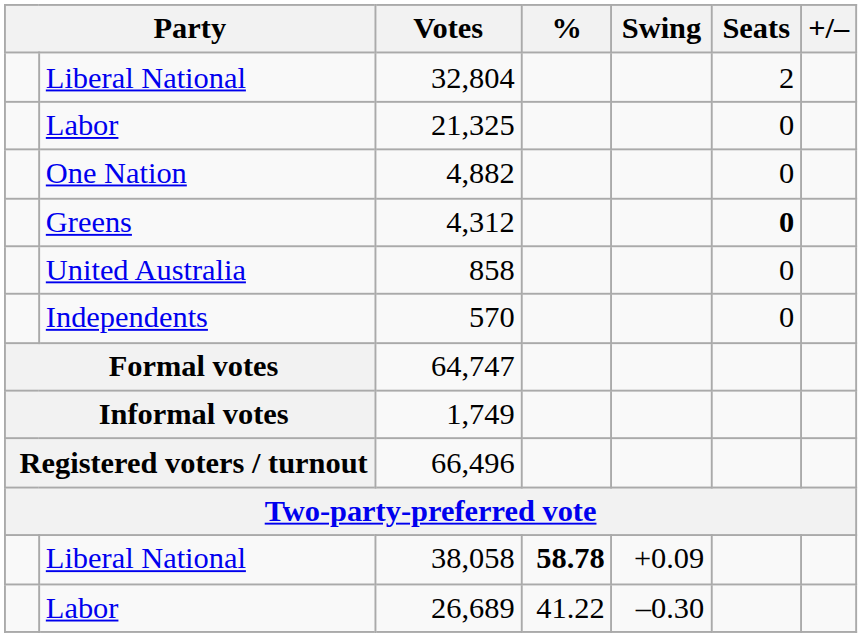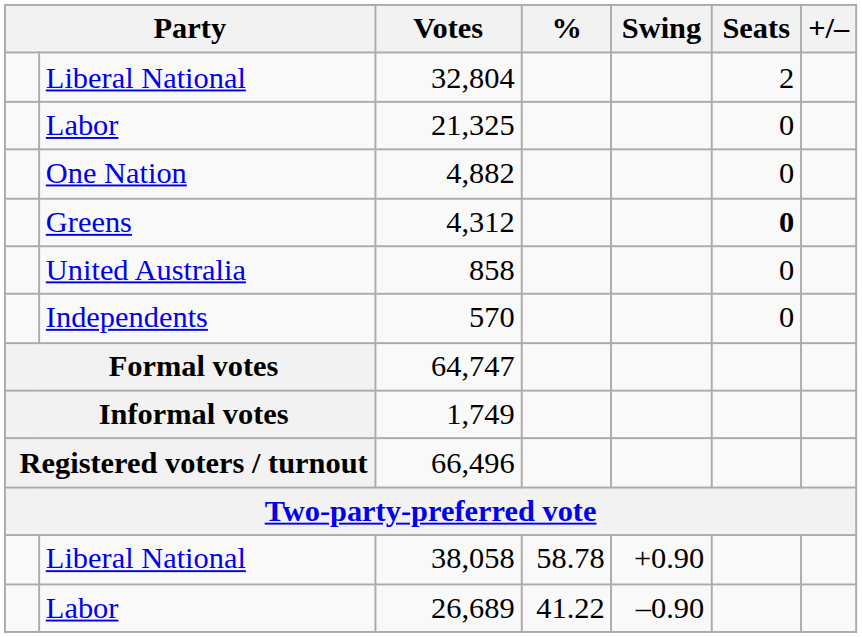 <table class="wikitable" style="text-align:right;  margin-bottom:0">
 <tr>
 <th style="width:10px" colspan=3>Party</th>
 <th style="width:70px;">Votes</th>
 <th style="width:40px;">%</th>
 <th style="width:45px;">Swing</th>
 <th style="width:40px;">Seats</th>
 <th>+/–</th>
 </tr>
 <tr>
 <td> </td>
 <td style="text-align:left;" colspan="2"><a href='#'>Liberal National</a></td>
 <td>32,804</td>
 <td></td>
 <td></td>
 <td>2</td>
 <td></td>
 </tr>
 <tr>
 <td> </td>
 <td style="text-align:left;" colspan="2"><a href='#'>Labor</a></td>
 <td>21,325</td>
 <td></td>
 <td></td>
 <td>0</td>
 <td></td>
 </tr>
 <tr>
 <td> </td>
 <td style="text-align:left;" colspan="2"><a href='#'>One Nation</a></td>
 <td>4,882</td>
 <td></td>
 <td></td>
 <td>0</td>
 <td></td>
 </tr>
 <tr>
 <td> </td>
 <td style="text-align:left;" colspan="2"><a href='#'>Greens</a></td>
 <td>4,312</td>
 <td></td>
 <td></td>
 <td><strong>0</strong></td>
 <td></td>
 </tr>
 <tr>
 <td> </td>
 <td style="text-align:left;" colspan="2"><a href='#'>United Australia</a></td>
 <td>858</td>
 <td></td>
 <td></td>
 <td>0</td>
 <td></td>
 </tr>
 <tr>
 <td> </td>
 <td colspan="2" style="text-align:left;"><a href='#'>Independents</a></td>
 <td>570</td>
 <td></td>
 <td></td>
 <td>0</td>
 <td></td>
 </tr>
 <tr>
 <th colspan="3" rowspan="1"> Formal votes</th>
 <td>64,747</td>
 <td></td>
 <td></td>
 <td></td>
 <td></td>
 </tr>
 <tr>
 <th colspan="3" rowspan="1"> Informal votes</th>
 <td>1,749</td>
 <td></td>
 <td></td>
 <td></td>
 <td></td>
 </tr>
 <tr>
 <th colspan="3" rowspan="1"> <strong>Registered voters / turnout </strong></th>
 <td>66,496</td>
 <td></td>
 <td></td>
 <td></td>
 <td></td>
 </tr>
 <tr>
 <th colspan="8"><a href='#'>Two-party-preferred vote</a></th>
 </tr>
 <tr>
 <td></td>
 <td style="text-align:left;" colspan="2"><a href='#'>Liberal National</a></td>
 <td>38,058</td>
-<td><strong>58.78</strong></td>
-<td>+0.09</td>
+<td>58.78</td>
+<td>+0.90</td>
 <td></td>
 <td></td>
 </tr>
 <tr>
 <td></td>
 <td style="text-align:left;" colspan="2"><a href='#'>Labor</a></td>
 <td>26,689</td>
 <td>41.22</td>
-<td>–0.30</td>
+<td>–0.90</td>
 <td></td>
 <td></td>
 </tr>
 </table>
